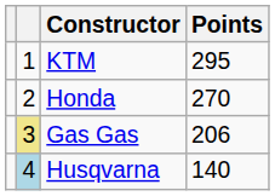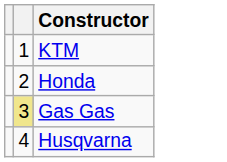 <table class="wikitable" style="font-size: 85%;">
 <tr>
 <th></th>
 <th></th>
 <th>Constructor</th>
-<th>Points</th>
 </tr>
 <tr>
 <td></td>
 <td align=center>1</td>
 <td> <a href='#'>KTM</a></td>
-<td align=left>295</td>
 </tr>
 <tr>
 <td></td>
 <td align=center>2</td>
 <td> <a href='#'>Honda</a></td>
-<td align=left>270</td>
 </tr>
 <tr>
 <td></td>
 <td align=center style="background: khaki;">3</td>
 <td> <a href='#'>Gas Gas</a></td>
-<td align=left>206</td>
 </tr>
 <tr>
 <td></td>
-<td align=center style="background: lightblue;">4</td>
+<td align=center>4</td>
 <td> <a href='#'>Husqvarna</a></td>
-<td align=left>140</td>
 </tr>
 </table>
